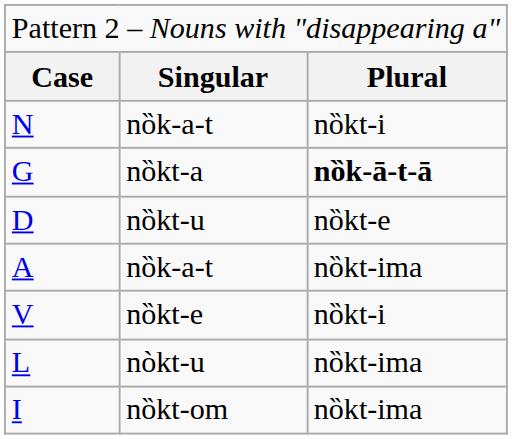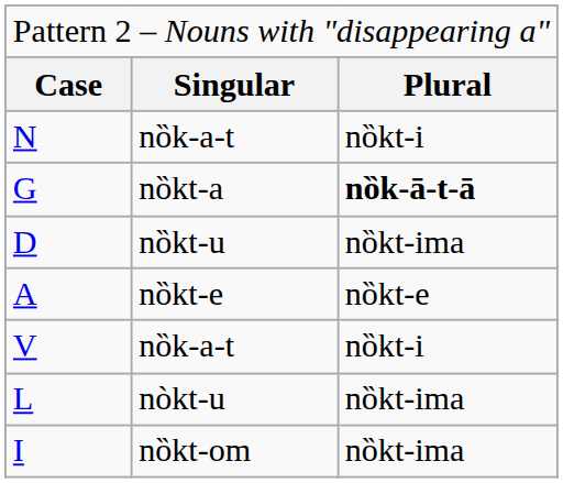 <table class="wikitable">
 <tr>
 <td colspan="3">Pattern 2 – <em>Nouns with "disappearing a"</em></td>
 </tr>
 <tr>
 <th>Case</th>
 <th>Singular</th>
 <th>Plural</th>
 </tr>
 <tr>
 <td><a href='#'>N</a></td>
 <td>nȍk-a-t</td>
 <td>nȍkt-i</td>
 </tr>
 <tr>
 <td><a href='#'>G</a></td>
 <td>nȍkt-a</td>
 <td><strong>nȍk-ā-t-ā</strong></td>
 </tr>
 <tr>
 <td><a href='#'>D</a></td>
 <td>nȍkt-u</td>
+<td>nȍkt-ima</td>
+</tr>
+<tr>
+<td><a href='#'>A</a></td>
+<td>nȍkt-e</td>
 <td>nȍkt-e</td>
 </tr>
 <tr>
-<td><a href='#'>A</a></td>
+<td><a href='#'>V</a></td>
 <td>nȍk-a-t</td>
-<td>nȍkt-ima</td>
-</tr>
-<tr>
-<td><a href='#'>V</a></td>
-<td>nȍkt-e</td>
 <td>nȍkt-i</td>
 </tr>
 <tr>
 <td><a href='#'>L</a></td>
 <td>nòkt-u</td>
 <td>nȍkt-ima</td>
 </tr>
 <tr>
 <td><a href='#'>I</a></td>
 <td>nȍkt-om</td>
 <td>nȍkt-ima</td>
 </tr>
 </table>
